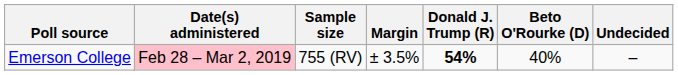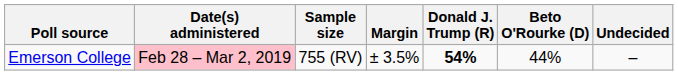 <table class="wikitable" style="font-size:90%;text-align:center;">
 <tr valign=bottom style="font-size:90%;">
 <th>Poll source</th>
 <th>Date(s)<br>administered</th>
 <th>Sample<br>size</th>
 <th>Margin<br></th>
 <th>Donald J.<br>Trump (R)</th>
 <th>Beto<br>O'Rourke (D)</th>
 <th>Undecided</th>
 </tr>
 <tr>
 <td style="text-align:left;"><a href='#'>Emerson College</a></td>
 <td style="background: pink;">Feb 28 – Mar 2, 2019</td>
 <td>755 (RV)</td>
 <td>± 3.5%</td>
 <td><strong>54%</strong></td>
-<td>40%</td>
+<td>44%</td>
 <td>–</td>
 </tr>
 </table>
